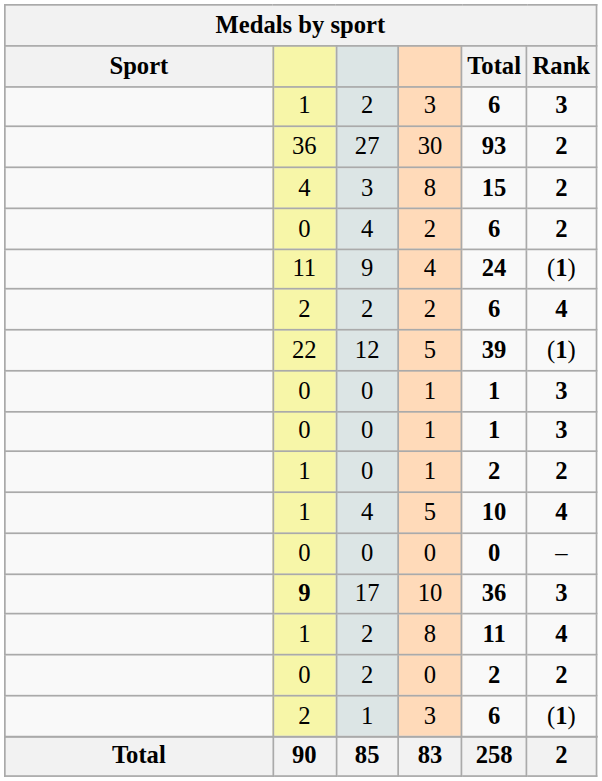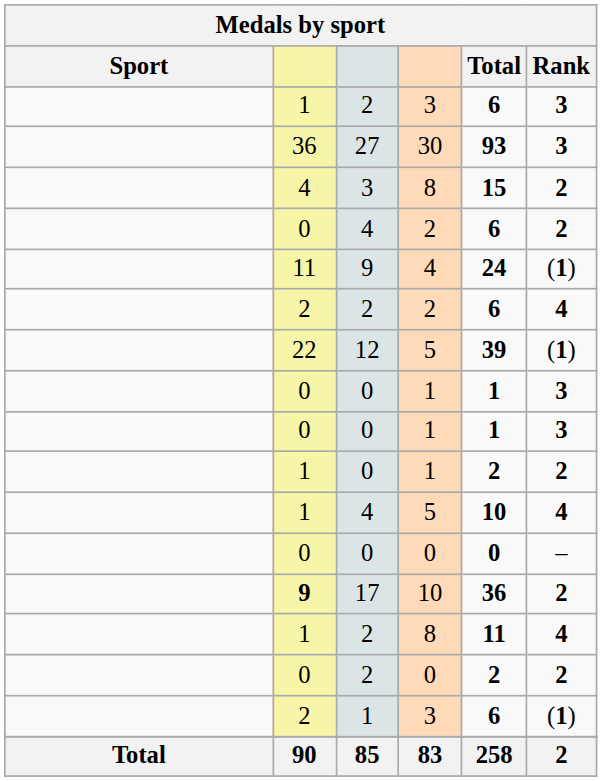 <table class="wikitable sortable" style="font-size:90%; text-align:center;">
 <tr>
 <th colspan=6>Medals by sport</th>
 </tr>
 <tr>
 <th width=150>Sport</th>
 <th scope="col" width=30 style="background:#F7F6A8;"></th>
 <th scope="col" width=30 style="background:#DCE5E5;"></th>
 <th scope="col" width=30 style="background:#FFDAB9;"></th>
 <th width=30>Total</th>
 <th width=30>Rank</th>
 </tr>
 <tr>
 <td align=left></td>
 <td style="background:#F7F6A8;">1</td>
 <td style="background:#DCE5E5;">2</td>
 <td style="background:#FFDAB9;">3</td>
 <td><strong>6</strong></td>
 <td><strong>3</strong></td>
 </tr>
 <tr>
 <td align=left></td>
 <td style="background:#F7F6A8;">36</td>
 <td style="background:#DCE5E5;">27</td>
 <td style="background:#FFDAB9;">30</td>
 <td><strong>93</strong></td>
-<td><strong>2</strong></td>
+<td><strong>3</strong></td>
 </tr>
 <tr>
 <td align=left></td>
 <td style="background:#F7F6A8;">4</td>
 <td style="background:#DCE5E5;">3</td>
 <td style="background:#FFDAB9;">8</td>
 <td><strong>15</strong></td>
 <td><strong>2</strong></td>
 </tr>
 <tr>
 <td align=left></td>
 <td style="background:#F7F6A8;">0</td>
 <td style="background:#DCE5E5;">4</td>
 <td style="background:#FFDAB9;">2</td>
 <td><strong>6</strong></td>
 <td><strong>2</strong></td>
 </tr>
 <tr>
 <td align=left></td>
 <td style="background:#F7F6A8;">11</td>
 <td style="background:#DCE5E5;">9</td>
 <td style="background:#FFDAB9;">4</td>
 <td><strong>24</strong></td>
 <td>(<strong>1</strong>)</td>
 </tr>
 <tr>
 <td align=left></td>
 <td style="background:#F7F6A8;">2</td>
 <td style="background:#DCE5E5;">2</td>
 <td style="background:#FFDAB9;">2</td>
 <td><strong>6</strong></td>
 <td><strong>4</strong></td>
 </tr>
 <tr>
 <td align=left></td>
 <td style="background:#F7F6A8;">22</td>
 <td style="background:#DCE5E5;">12</td>
 <td style="background:#FFDAB9;">5</td>
 <td><strong>39</strong></td>
 <td>(<strong>1</strong>)</td>
 </tr>
 <tr>
 <td align=left></td>
 <td style="background:#F7F6A8;">0</td>
 <td style="background:#DCE5E5;">0</td>
 <td style="background:#FFDAB9;">1</td>
 <td><strong>1</strong></td>
 <td><strong>3</strong></td>
 </tr>
 <tr>
 <td align=left></td>
 <td style="background:#F7F6A8;">0</td>
 <td style="background:#DCE5E5;">0</td>
 <td style="background:#FFDAB9;">1</td>
 <td><strong>1</strong></td>
 <td><strong>3</strong></td>
 </tr>
 <tr>
 <td align=left></td>
 <td style="background:#F7F6A8;">1</td>
 <td style="background:#DCE5E5;">0</td>
 <td style="background:#FFDAB9;">1</td>
 <td><strong>2</strong></td>
 <td><strong>2</strong></td>
 </tr>
 <tr>
 <td align=left></td>
 <td style="background:#F7F6A8;">1</td>
 <td style="background:#DCE5E5;">4</td>
 <td style="background:#FFDAB9;">5</td>
 <td><strong>10</strong></td>
 <td><strong>4</strong></td>
 </tr>
 <tr>
 <td align=left></td>
 <td style="background:#F7F6A8;">0</td>
 <td style="background:#DCE5E5;">0</td>
 <td style="background:#FFDAB9;">0</td>
 <td><strong>0</strong></td>
 <td>–</td>
 </tr>
 <tr>
 <td align=left></td>
 <td style="background:#F7F6A8;"><strong>9</strong></td>
 <td style="background:#DCE5E5;">17</td>
 <td style="background:#FFDAB9;">10</td>
 <td><strong>36</strong></td>
-<td><strong>3</strong></td>
+<td><strong>2</strong></td>
 </tr>
 <tr>
 <td align=left></td>
 <td style="background:#F7F6A8;">1</td>
 <td style="background:#DCE5E5;">2</td>
 <td style="background:#FFDAB9;">8</td>
 <td><strong>11</strong></td>
 <td><strong>4</strong></td>
 </tr>
 <tr>
 <td align=left></td>
 <td style="background:#F7F6A8;">0</td>
 <td style="background:#DCE5E5;">2</td>
 <td style="background:#FFDAB9;">0</td>
 <td><strong>2</strong></td>
 <td><strong>2</strong></td>
 </tr>
 <tr>
 <td align=left></td>
 <td style="background:#F7F6A8;">2</td>
 <td style="background:#DCE5E5;">1</td>
 <td style="background:#FFDAB9;">3</td>
 <td><strong>6</strong></td>
 <td>(<strong>1</strong>)</td>
 </tr>
 <tr>
 </tr>
 <tr class="sortbottom">
 <th>Total</th>
 <th>90</th>
 <th>85</th>
 <th>83</th>
 <th>258</th>
 <th><strong>2</strong></th>
 </tr>
 </table>
